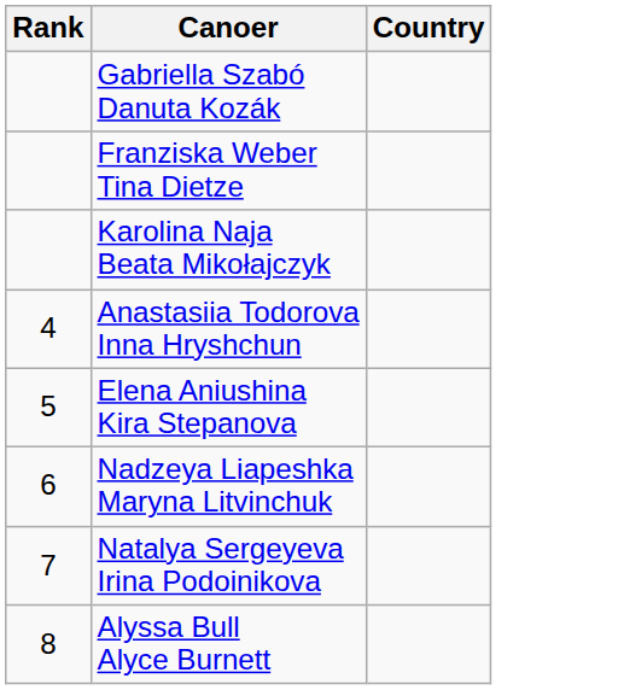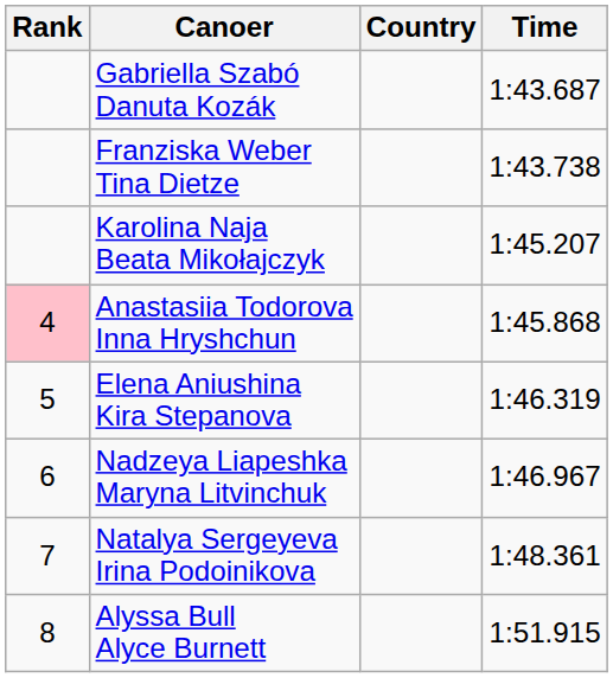 <table class="wikitable" style="text-align:center;">
 <tr>
 <th>Rank</th>
 <th>Canoer</th>
 <th>Country</th>
+<th>Time</th>
 </tr>
 <tr>
 <td></td>
 <td align=left><a href='#'>Gabriella Szabó</a><br><a href='#'>Danuta Kozák</a></td>
 <td align=left></td>
+<td>1:43.687</td>
 </tr>
 <tr>
 <td></td>
 <td align=left><a href='#'>Franziska Weber</a><br><a href='#'>Tina Dietze</a></td>
 <td align=left></td>
+<td>1:43.738</td>
 </tr>
 <tr>
 <td></td>
 <td align=left><a href='#'>Karolina Naja</a><br><a href='#'>Beata Mikołajczyk</a></td>
 <td align=left></td>
+<td>1:45.207</td>
 </tr>
 <tr>
-<td>4</td>
+<td style="background: pink;">4</td>
 <td align=left><a href='#'>Anastasiia Todorova</a><br><a href='#'>Inna Hryshchun</a></td>
 <td align=left></td>
+<td>1:45.868</td>
 </tr>
 <tr>
 <td>5</td>
 <td align=left><a href='#'>Elena Aniushina</a><br><a href='#'>Kira Stepanova</a></td>
 <td align=left></td>
+<td>1:46.319</td>
 </tr>
 <tr>
 <td>6</td>
 <td align=left><a href='#'>Nadzeya Liapeshka</a><br><a href='#'>Maryna Litvinchuk</a></td>
 <td align=left></td>
+<td>1:46.967</td>
 </tr>
 <tr>
 <td>7</td>
 <td align=left><a href='#'>Natalya Sergeyeva</a><br><a href='#'>Irina Podoinikova</a></td>
 <td align=left></td>
+<td>1:48.361</td>
 </tr>
 <tr>
 <td>8</td>
 <td align=left><a href='#'>Alyssa Bull</a><br><a href='#'>Alyce Burnett</a></td>
 <td align=left></td>
+<td>1:51.915</td>
 </tr>
 </table>
